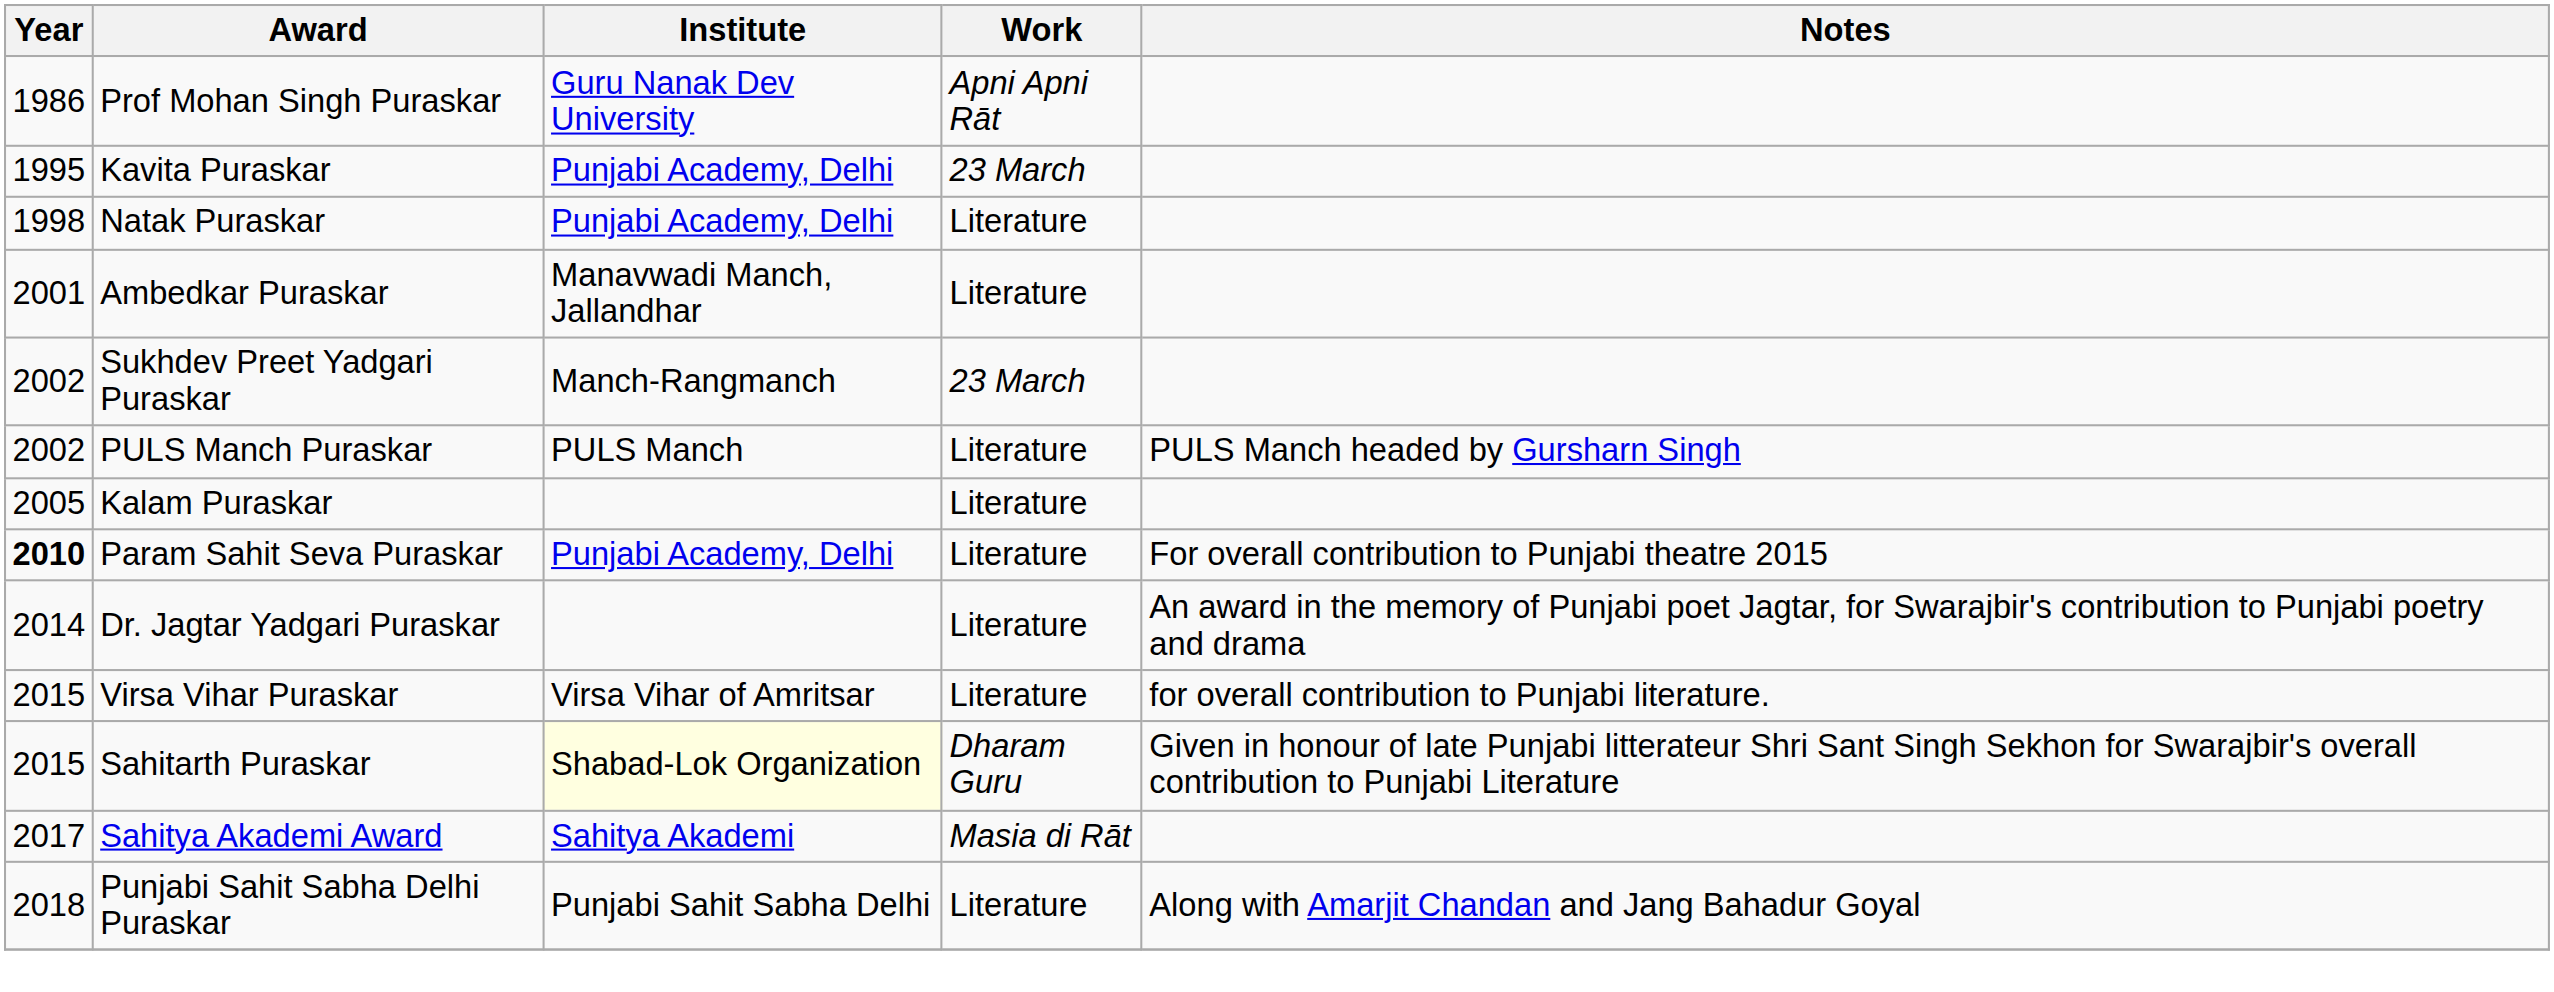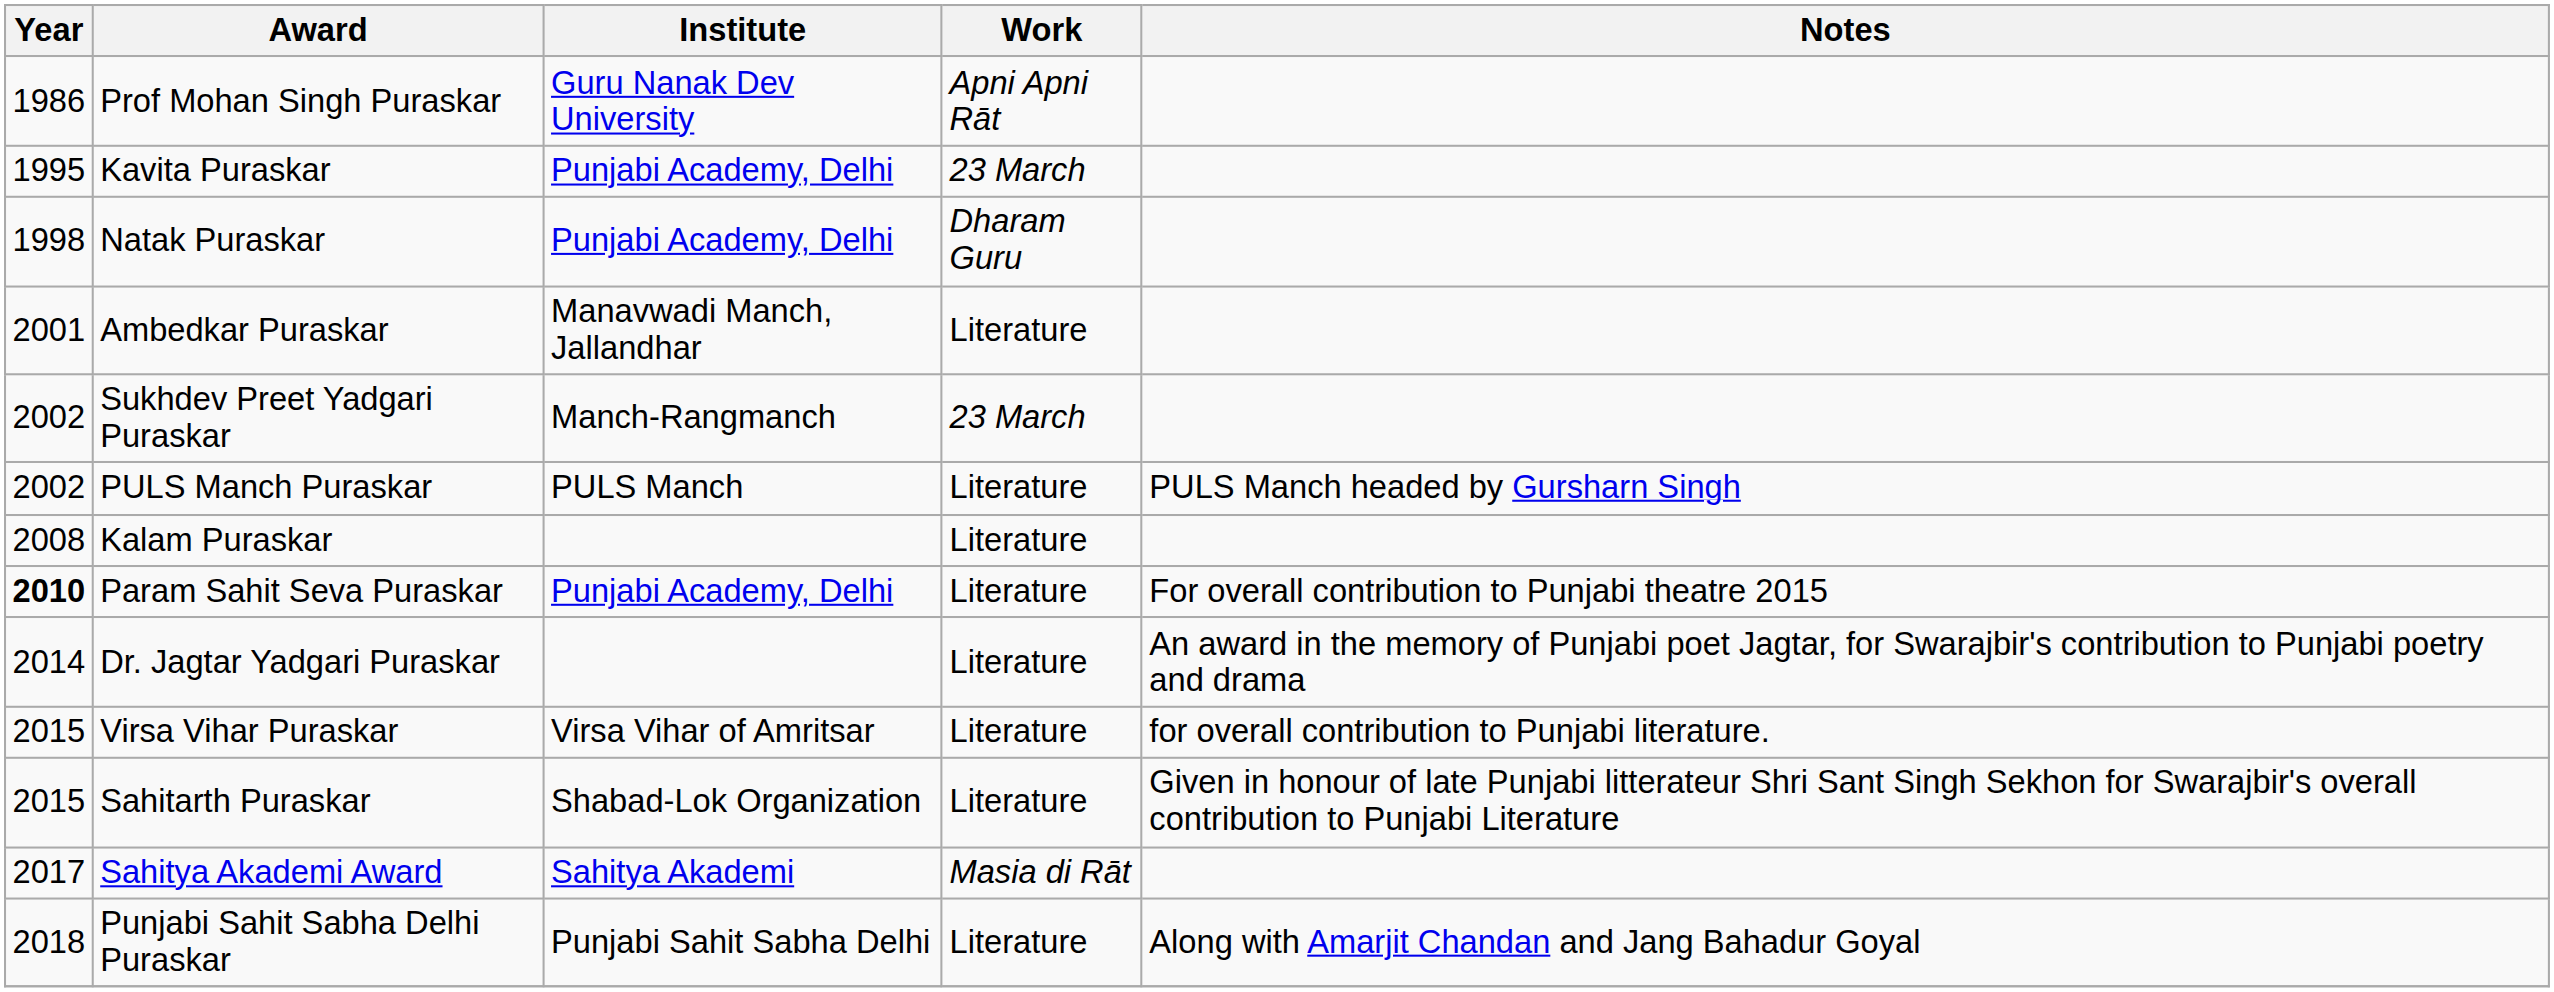 <table class="wikitable sortable">
 <tr>
 <th>Year</th>
 <th>Award</th>
 <th>Institute</th>
 <th>Work</th>
 <th>Notes</th>
 </tr>
 <tr>
 <td>1986</td>
 <td>Prof Mohan Singh Puraskar</td>
 <td><a href='#'>Guru Nanak Dev University</a></td>
 <td><em>Apni Apni Rāt</em></td>
 <td></td>
 </tr>
 <tr>
 <td>1995</td>
 <td>Kavita Puraskar</td>
 <td><a href='#'>Punjabi Academy, Delhi</a></td>
 <td><em>23 March</em></td>
 <td></td>
 </tr>
 <tr>
 <td>1998</td>
 <td>Natak Puraskar</td>
 <td><a href='#'>Punjabi Academy, Delhi</a></td>
-<td>Literature</td>
+<td><em>Dharam Guru</em></td>
 <td></td>
 </tr>
 <tr>
 <td>2001</td>
 <td>Ambedkar Puraskar</td>
 <td>Manavwadi Manch, Jallandhar</td>
 <td>Literature</td>
 <td></td>
 </tr>
 <tr>
 <td>2002</td>
 <td>Sukhdev Preet Yadgari Puraskar</td>
 <td>Manch-Rangmanch</td>
 <td><em>23 March</em></td>
 <td></td>
 </tr>
 <tr>
 <td>2002</td>
 <td>PULS Manch Puraskar</td>
 <td>PULS Manch</td>
 <td>Literature</td>
 <td>PULS Manch headed by <a href='#'>Gursharn Singh</a></td>
 </tr>
 <tr>
-<td>2005</td>
+<td>2008</td>
 <td>Kalam Puraskar</td>
 <td></td>
 <td>Literature</td>
 <td></td>
 </tr>
 <tr>
 <td><strong>2010</strong></td>
 <td>Param Sahit Seva Puraskar</td>
 <td><a href='#'>Punjabi Academy, Delhi</a></td>
 <td>Literature</td>
 <td>For overall contribution to Punjabi theatre 2015</td>
 </tr>
 <tr>
 <td>2014</td>
 <td>Dr. Jagtar Yadgari Puraskar</td>
 <td></td>
 <td>Literature</td>
 <td>An award in the memory of Punjabi poet Jagtar, for Swarajbir's contribution to Punjabi poetry and drama</td>
 </tr>
 <tr>
 <td>2015</td>
 <td>Virsa Vihar Puraskar</td>
 <td>Virsa Vihar of Amritsar</td>
 <td>Literature</td>
 <td>for overall contribution to Punjabi literature.</td>
 </tr>
 <tr>
 <td>2015</td>
 <td>Sahitarth Puraskar</td>
-<td style="background: lightyellow;">Shabad-Lok Organization</td>
-<td><em>Dharam Guru</em></td>
+<td>Shabad-Lok Organization</td>
+<td>Literature</td>
 <td>Given in honour of late Punjabi litterateur Shri Sant Singh Sekhon for Swarajbir's overall contribution to Punjabi Literature</td>
 </tr>
 <tr>
 <td>2017</td>
 <td><a href='#'>Sahitya Akademi Award</a></td>
 <td><a href='#'>Sahitya Akademi</a></td>
 <td><em>Masia di Rāt</em></td>
 <td></td>
 </tr>
 <tr>
 <td>2018</td>
 <td>Punjabi Sahit Sabha Delhi Puraskar</td>
 <td>Punjabi Sahit Sabha Delhi</td>
 <td>Literature</td>
 <td>Along with <a href='#'>Amarjit Chandan</a> and Jang Bahadur Goyal</td>
 </tr>
 <tr>
 </tr>
 </table>
